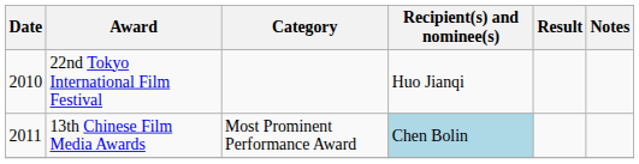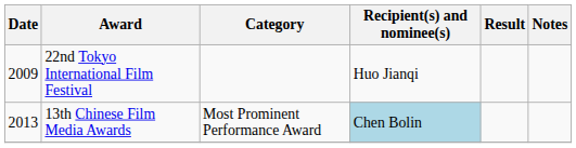 <table class="wikitable">
 <tr>
 <th>Date</th>
 <th>Award</th>
 <th>Category</th>
 <th>Recipient(s) and nominee(s)</th>
 <th>Result</th>
 <th>Notes</th>
 </tr>
 <tr>
-<td>2010</td>
+<td>2009</td>
 <td>22nd <a href='#'>Tokyo International Film Festival</a></td>
 <td></td>
 <td>Huo Jianqi</td>
 <td></td>
 <td></td>
 </tr>
 <tr>
-<td>2011</td>
+<td>2013</td>
 <td>13th <a href='#'>Chinese Film Media Awards</a></td>
 <td>Most Prominent Performance Award</td>
 <td style="background: lightblue;">Chen Bolin</td>
 <td></td>
 <td></td>
 </tr>
 <tr>
 </tr>
 </table>
